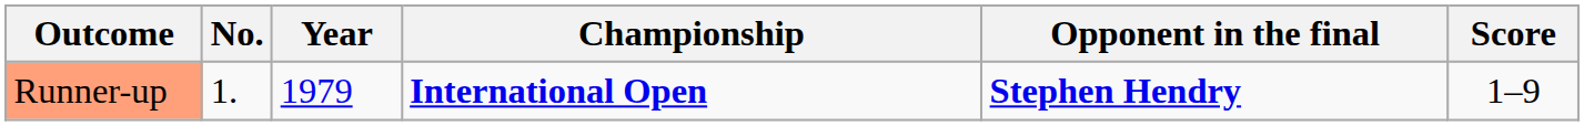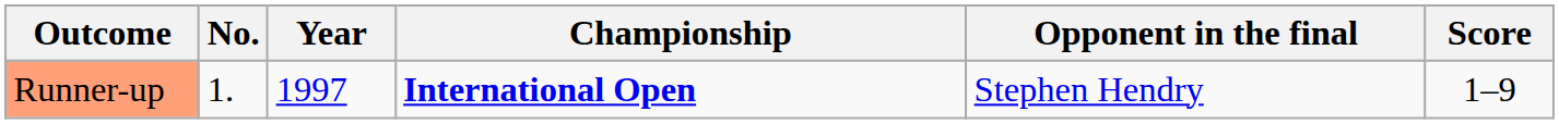 <table class="wikitable sortable">
 <tr>
 <th width="80">Outcome</th>
 <th width="20">No.</th>
 <th width="50">Year</th>
 <th style="width:250px;">Championship</th>
 <th style="width:200px;">Opponent in the final</th>
 <th style="width:50px;">Score</th>
 </tr>
 <tr>
 <td style="background:#ffa07a;">Runner-up</td>
 <td>1.</td>
-<td><a href='#'>1979</a></td>
+<td><a href='#'>1997</a></td>
 <td><strong><a href='#'>International Open</a></strong></td>
-<td><strong> <a href='#'>Stephen Hendry</a></strong></td>
+<td> <a href='#'>Stephen Hendry</a></td>
 <td align="center">1–9</td>
 </tr>
 </table>
